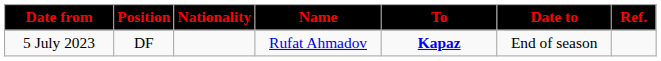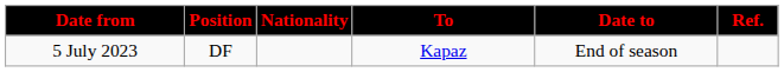 <table class="wikitable" style="text-align:center; font-size:90%; ">
 <tr>
 <th style="background:#000000; color:#FF0000; width:200px;">Date from</th>
 <th style="background:#000000; color:#FF0000; width:50px;">Position</th>
 <th style="background:#000000; color:#FF0000; width:50px;">Nationality</th>
-<th style="background:#000000; color:#FF0000; width:200px;">Name</th>
 <th style="background:#000000; color:#FF0000; width:200px;">To</th>
 <th style="background:#000000; color:#FF0000; width:200px;">Date to</th>
 <th style="background:#000000; color:#FF0000; width:50px;">Ref.</th>
 </tr>
 <tr>
 <td>5 July 2023</td>
 <td>DF</td>
 <td></td>
-<td><a href='#'>Rufat Ahmadov</a></td>
-<td><strong><a href='#'>Kapaz</a></strong></td>
+<td><a href='#'>Kapaz</a></td>
 <td>End of season</td>
 <td></td>
 </tr>
 </table>
